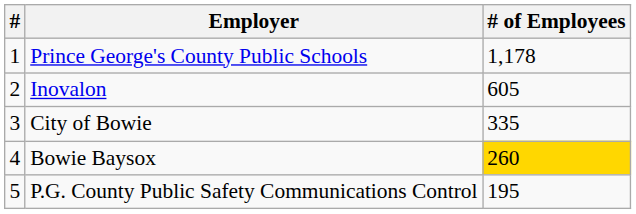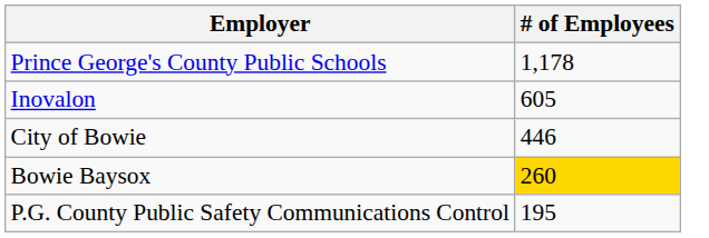 <table class="wikitable">
 <tr>
-<th>#</th>
 <th>Employer</th>
 <th># of Employees</th>
 </tr>
 <tr>
-<td>1</td>
 <td><a href='#'>Prince George's County Public Schools</a></td>
 <td>1,178</td>
 </tr>
 <tr>
-<td>2</td>
 <td><a href='#'>Inovalon</a></td>
 <td>605</td>
 </tr>
 <tr>
-<td>3</td>
 <td>City of Bowie</td>
-<td>335</td>
+<td>446</td>
 </tr>
 <tr>
-<td>4</td>
 <td>Bowie Baysox</td>
 <td style="background: gold;">260</td>
 </tr>
 <tr>
-<td>5</td>
 <td>P.G. County Public Safety Communications Control</td>
 <td>195</td>
 </tr>
 </table>
